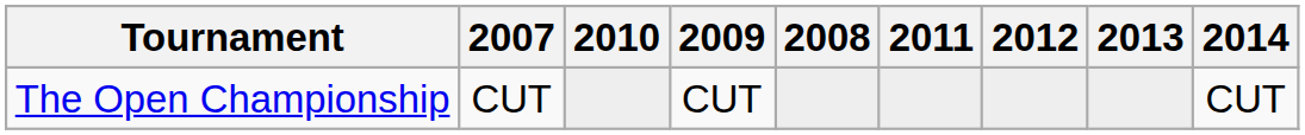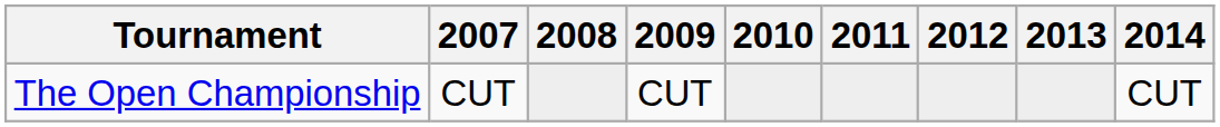 <table class="wikitable" style="font-size:95%;text-align:center;">
 <tr>
 <th>Tournament</th>
 <th>2007</th>
+<th>2008</th>
+<th>2009</th>
 <th>2010</th>
-<th>2009</th>
-<th>2008</th>
 <th>2011</th>
 <th>2012</th>
 <th>2013</th>
 <th>2014</th>
 </tr>
 <tr>
 <td align=left><a href='#'>The Open Championship</a></td>
 <td>CUT</td>
 <td style="background:#eeeeee;"></td>
 <td>CUT</td>
 <td style="background:#eeeeee;"></td>
 <td style="background:#eeeeee;"></td>
 <td style="background:#eeeeee;"></td>
 <td style="background:#eeeeee;"></td>
 <td>CUT</td>
 </tr>
 </table>
